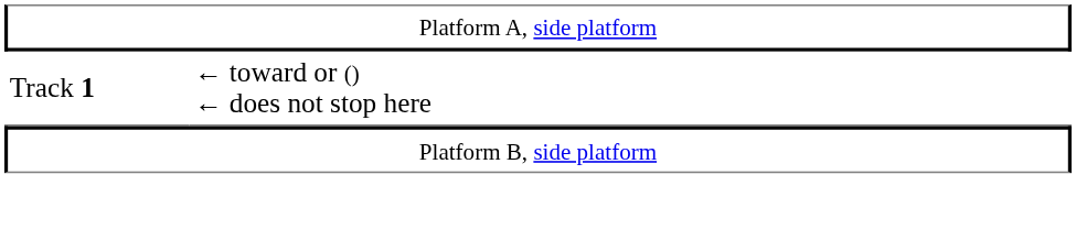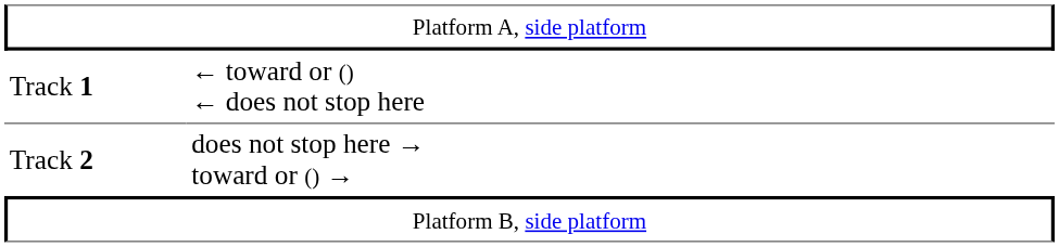 <table border=0 cellspacing=0 cellpadding=3>
 <tr>
 <td style="border-top:solid 1px gray;border-right:solid 2px black;border-left:solid 2px black;border-bottom:solid 2px black;text-align:center;" colspan=2><small>Platform A, <a href='#'>side platform</a></small> </td>
 </tr>
 <tr>
 <td style="border-bottom:solid 1px gray;" width=100>Track <strong>1</strong></td>
 <td style="border-bottom:solid 1px gray;" width=500>←  toward  or  <small>()</small><br>←  does not stop here</td>
 </tr>
 <tr>
+<td>Track <strong>2</strong></td>
+<td>  does not stop here →<br>  toward  or  <small>()</small> →</td>
+</tr>
+<tr>
 <td style="border-bottom:solid 1px gray;border-top:solid 2px black;border-right:solid 2px black;border-left:solid 2px black;text-align:center;" colspan=2><small>Platform B, <a href='#'>side platform</a></small> </td>
 </tr>
 </table>
